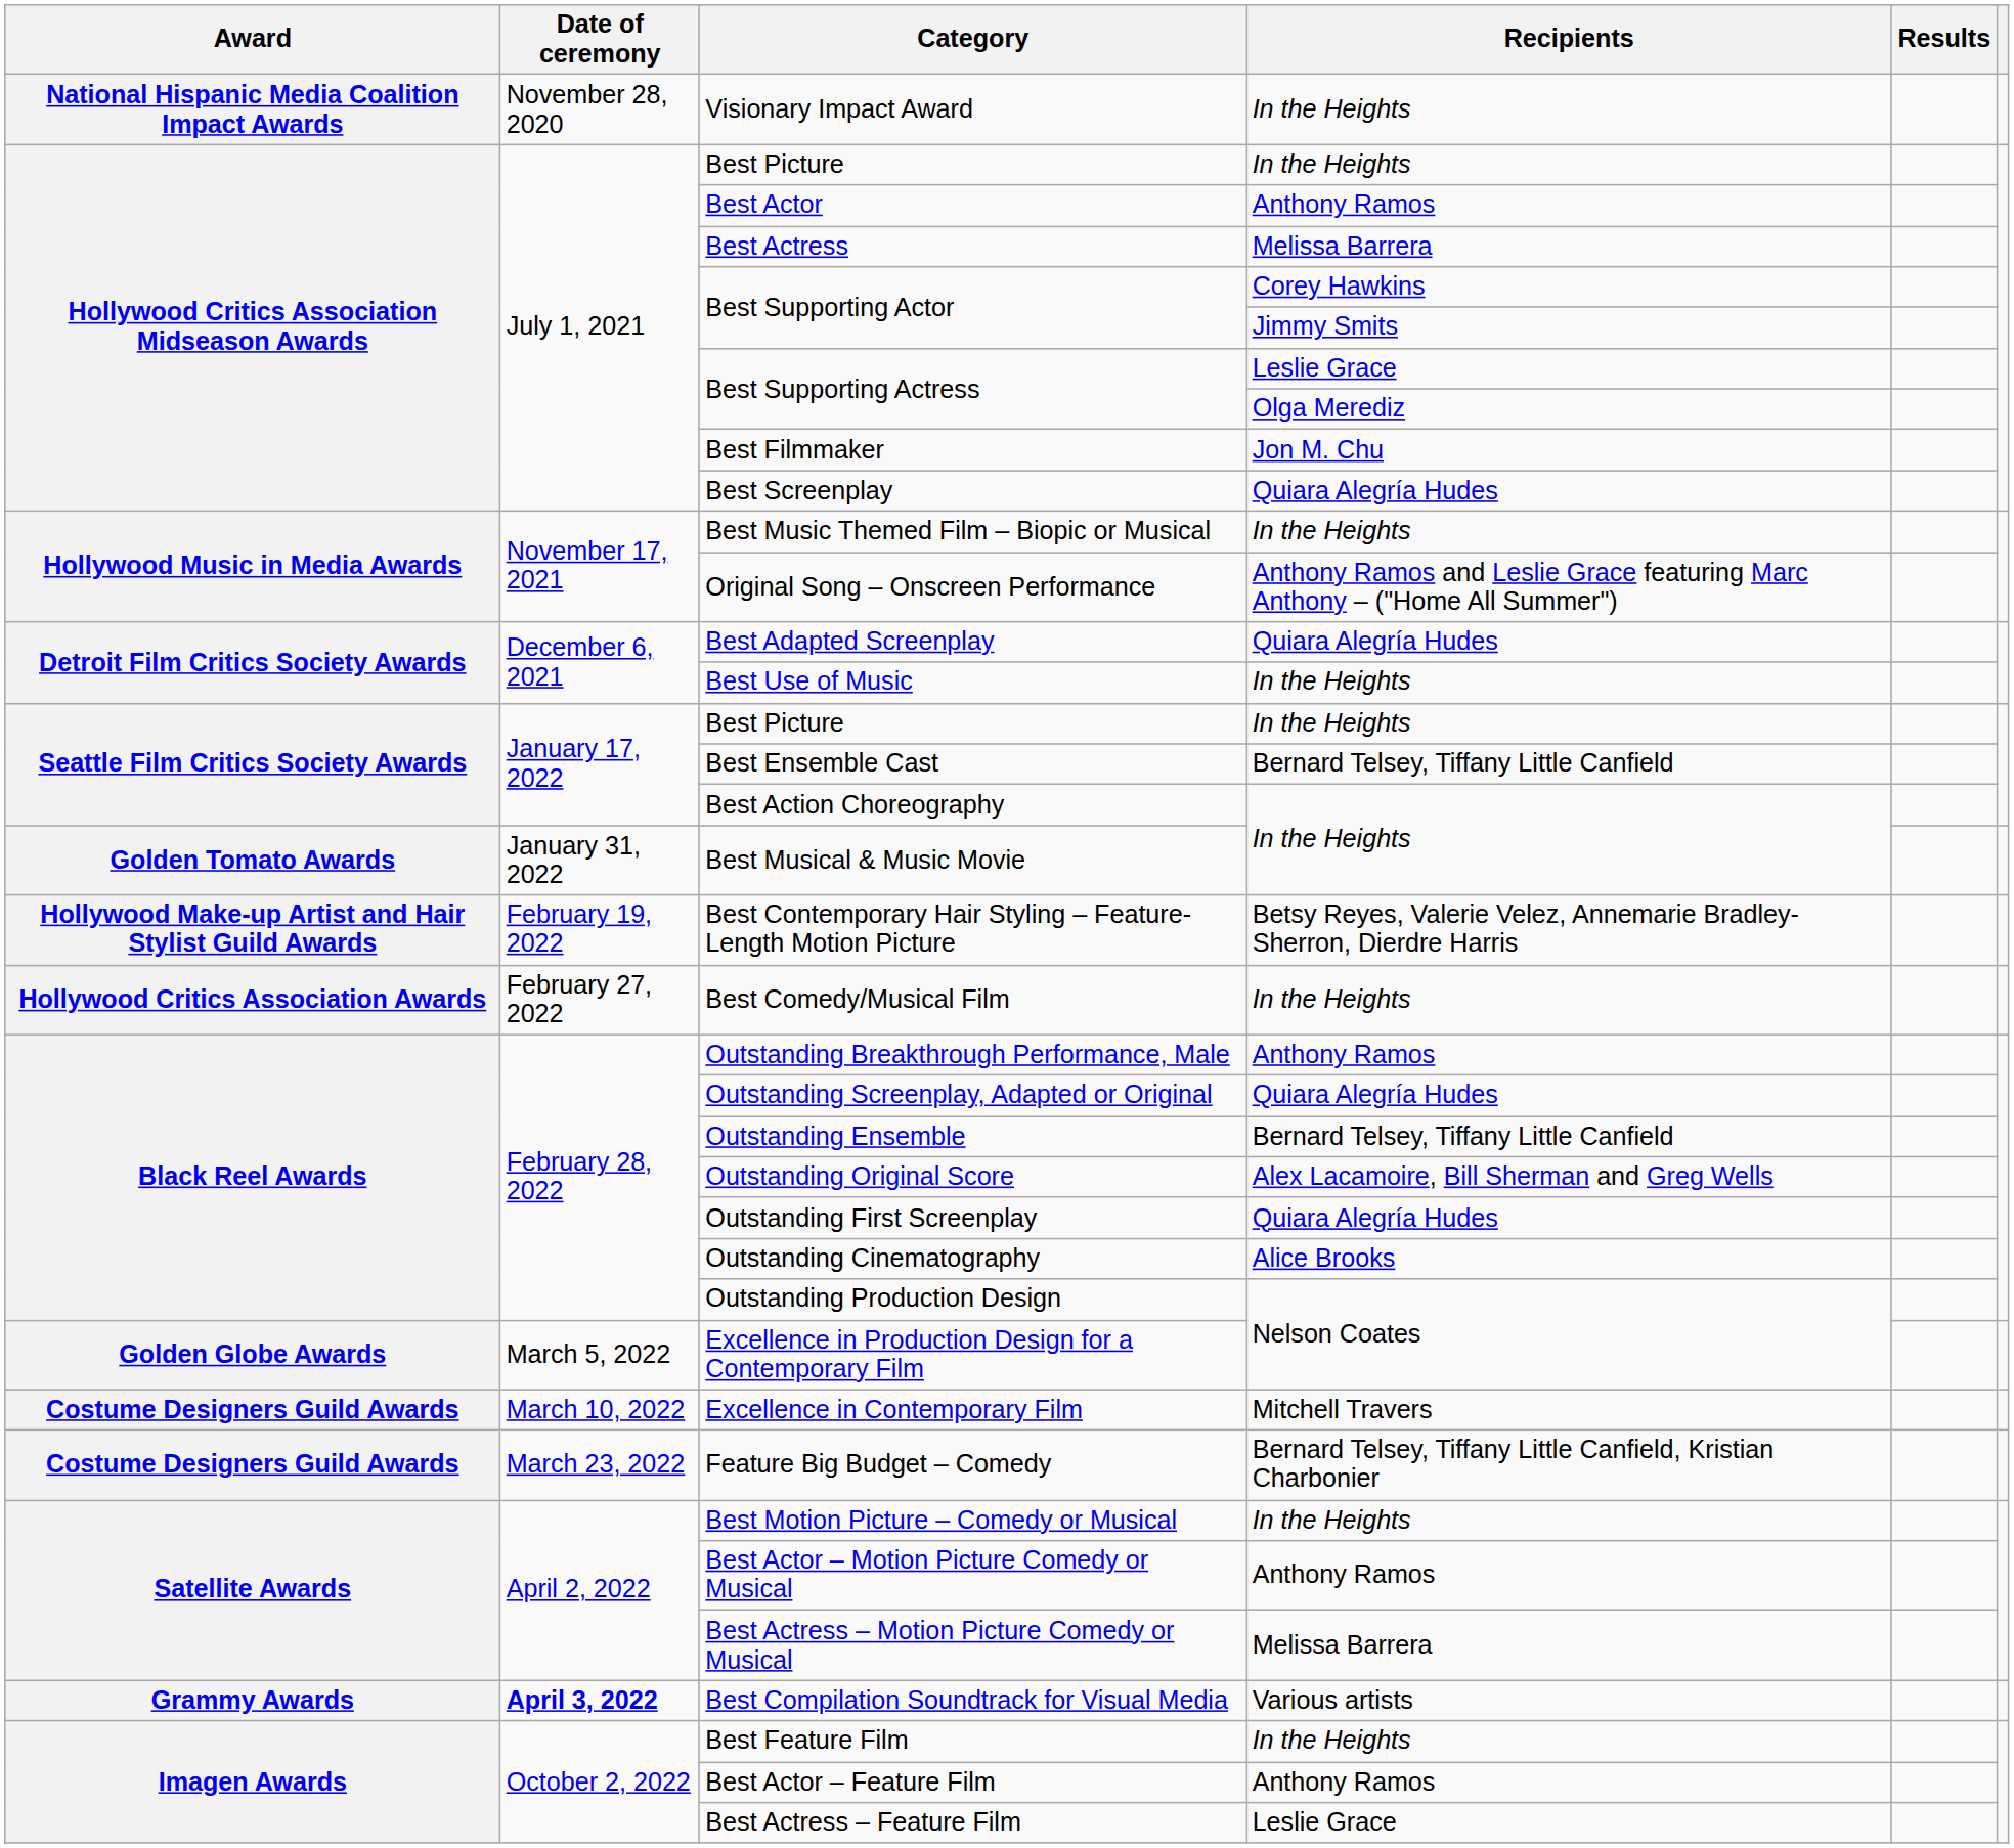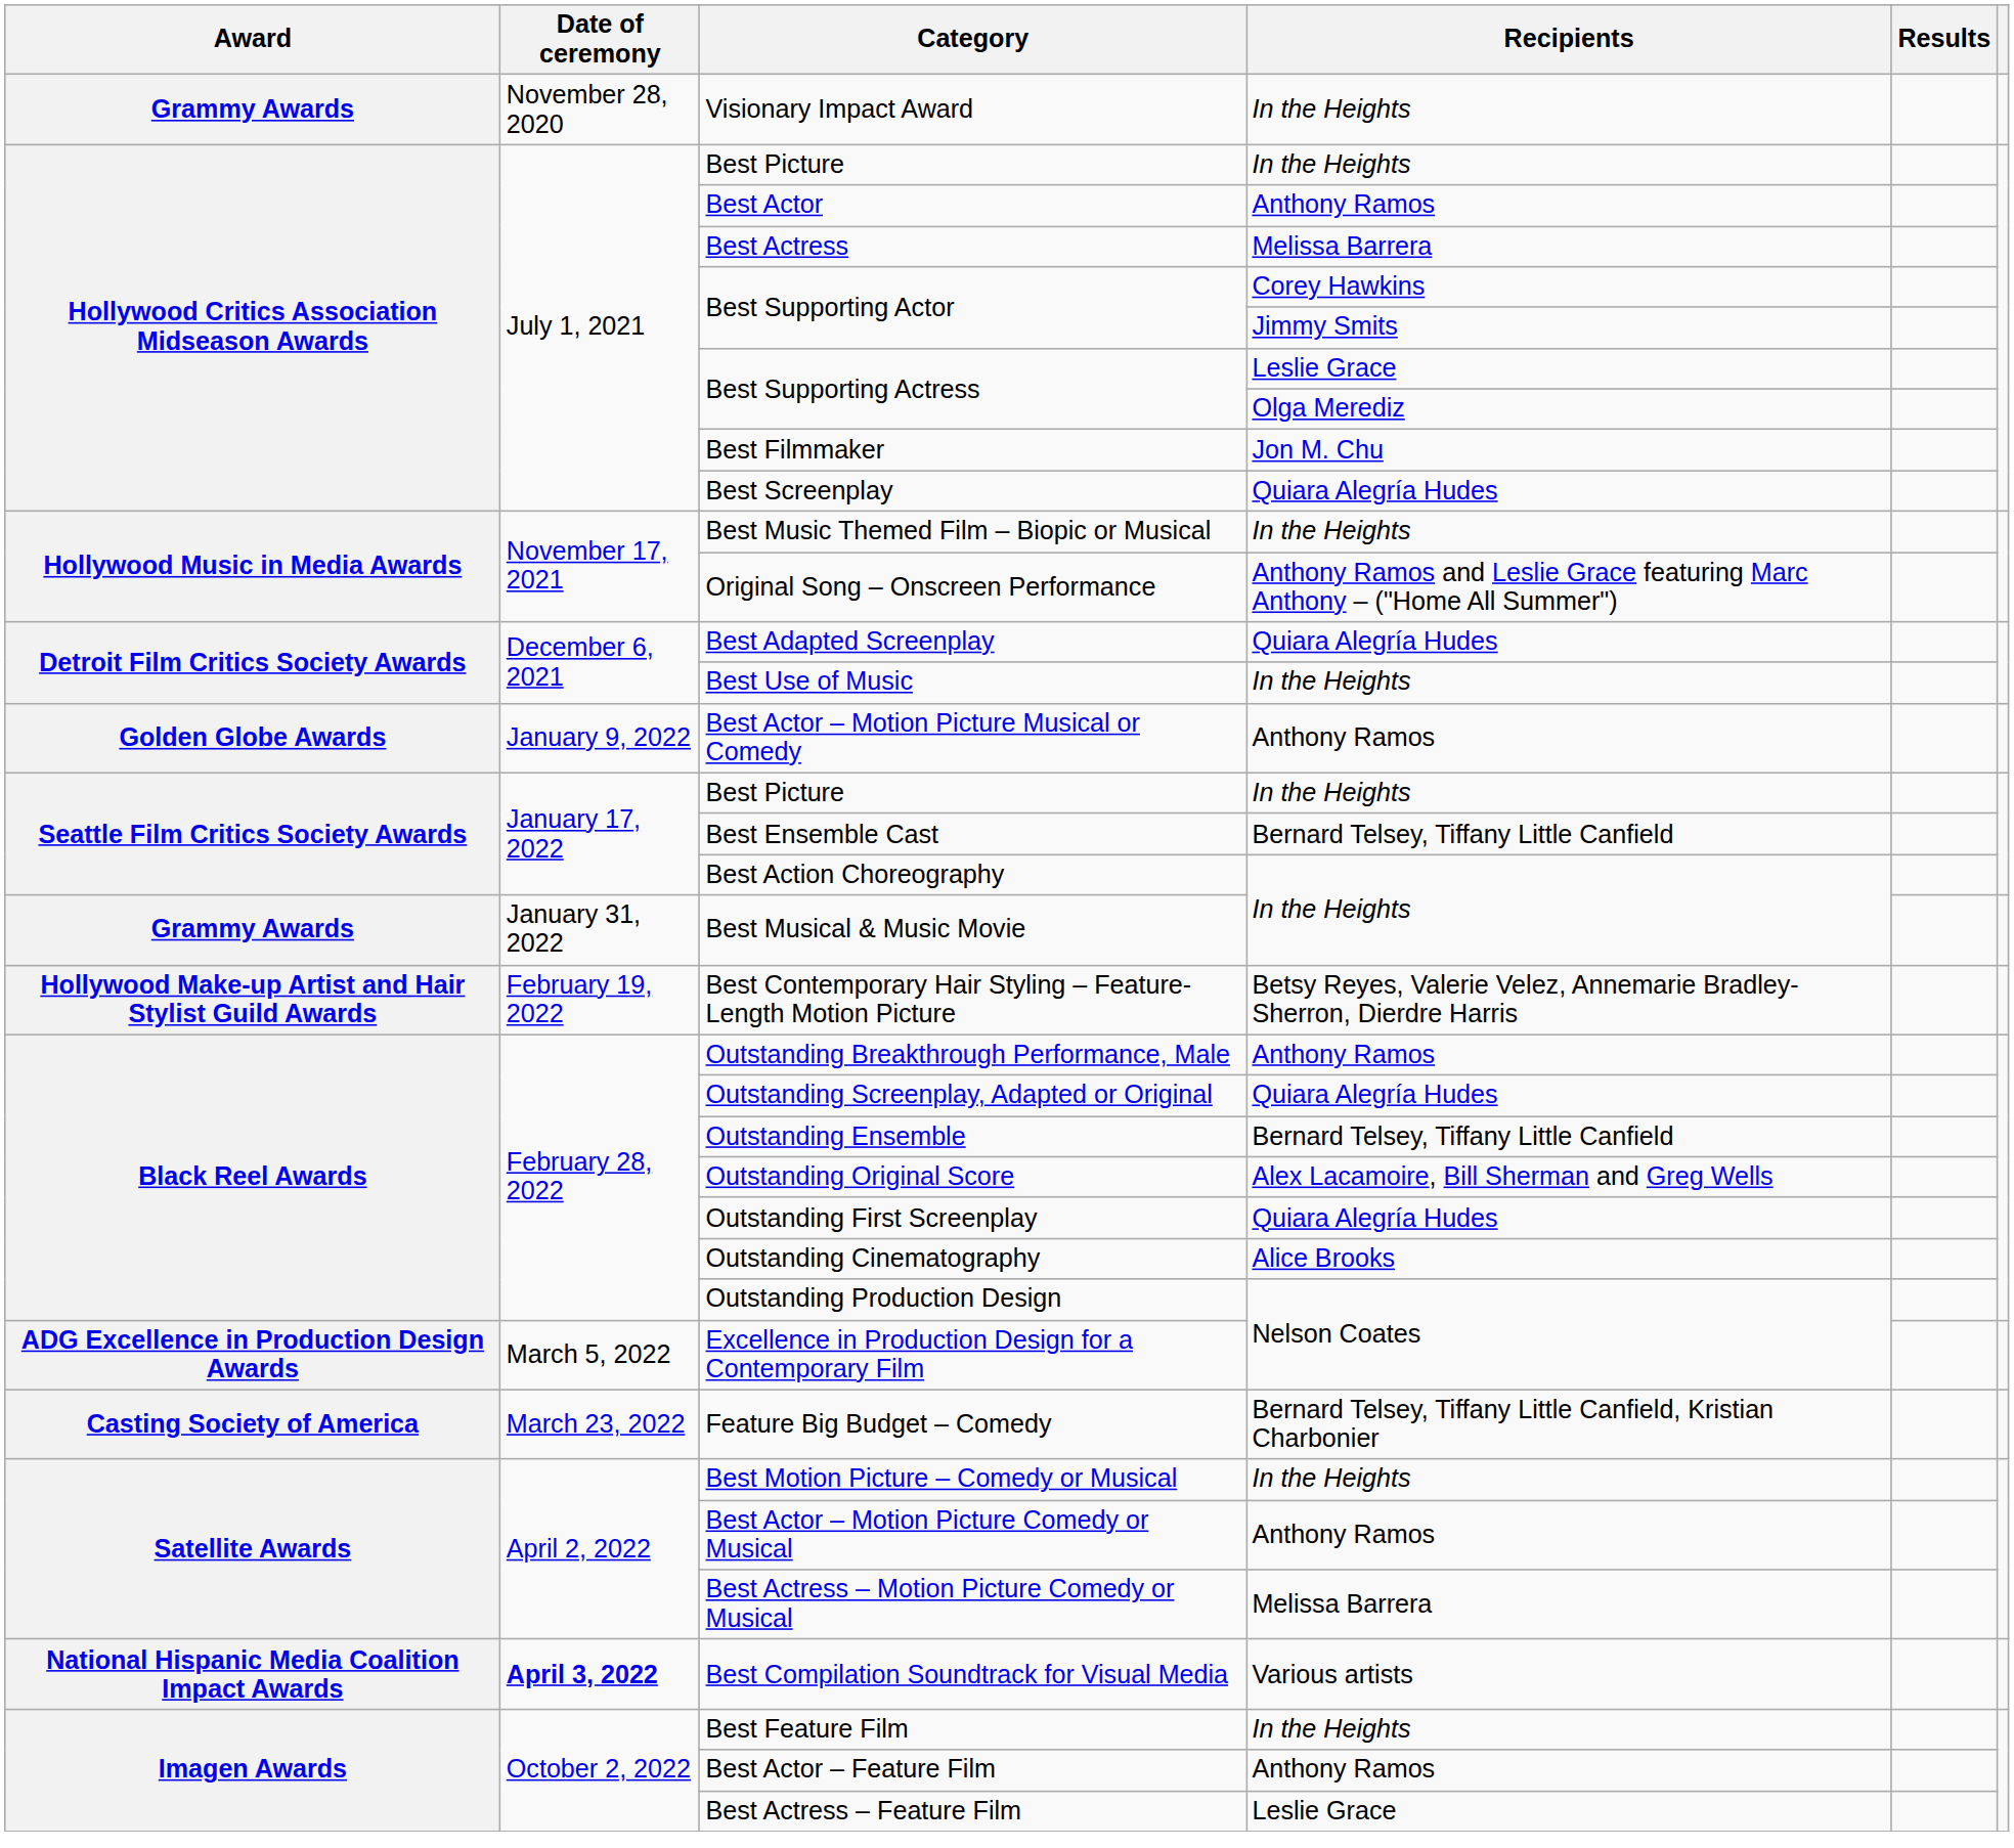 <table class="wikitable plainrowheaders">
 <tr>
 <th>Award</th>
 <th>Date of ceremony</th>
 <th>Category</th>
 <th>Recipients</th>
 <th>Results</th>
 <th></th>
 </tr>
 <tr>
-<th scope="row"><a href='#'>National Hispanic Media Coalition Impact Awards</a></th>
+<th scope="row"><a href='#'>Grammy Awards</a></th>
 <td>November 28, 2020</td>
 <td>Visionary Impact Award</td>
 <td><em>In the Heights</em></td>
 <td></td>
 <td align="center"></td>
 </tr>
 <tr>
 <th scope="row" rowspan="9"><a href='#'>Hollywood Critics Association Midseason Awards</a></th>
 <td rowspan="9">July 1, 2021</td>
 <td>Best Picture</td>
 <td><em>In the Heights</em></td>
 <td></td>
 <td rowspan="9" align="center"></td>
 </tr>
 <tr>
 <td><a href='#'>Best Actor</a></td>
 <td><a href='#'>Anthony Ramos</a></td>
 <td></td>
 </tr>
 <tr>
 <td><a href='#'>Best Actress</a></td>
 <td><a href='#'>Melissa Barrera</a></td>
 <td></td>
 </tr>
 <tr>
 <td rowspan="2">Best Supporting Actor</td>
 <td><a href='#'>Corey Hawkins</a></td>
 <td></td>
 </tr>
 <tr>
 <td><a href='#'>Jimmy Smits</a></td>
 <td></td>
 </tr>
 <tr>
 <td rowspan="2">Best Supporting Actress</td>
 <td><a href='#'>Leslie Grace</a></td>
 <td></td>
 </tr>
 <tr>
 <td><a href='#'>Olga Merediz</a></td>
 <td></td>
 </tr>
 <tr>
 <td>Best Filmmaker</td>
 <td><a href='#'>Jon M. Chu</a></td>
 <td></td>
 </tr>
 <tr>
 <td>Best Screenplay</td>
 <td><a href='#'>Quiara Alegría Hudes</a></td>
 <td></td>
 </tr>
 <tr>
 <th scope="row" rowspan="2"><a href='#'>Hollywood Music in Media Awards</a></th>
 <td rowspan="2"><a href='#'>November 17, 2021</a></td>
 <td>Best Music Themed Film – Biopic or Musical</td>
 <td><em>In the Heights</em></td>
 <td></td>
 <td rowspan="2"  align="center"></td>
 </tr>
 <tr>
 <td>Original Song – Onscreen Performance</td>
 <td><a href='#'>Anthony Ramos</a> and <a href='#'>Leslie Grace</a> featuring <a href='#'>Marc Anthony</a> – ("Home All Summer")</td>
 <td></td>
 </tr>
 <tr>
 <th rowspan="2" scope="row"><a href='#'>Detroit Film Critics Society Awards</a></th>
 <td rowspan="2"><a href='#'>December 6, 2021</a></td>
 <td><a href='#'>Best Adapted Screenplay</a></td>
 <td><a href='#'>Quiara Alegría Hudes</a></td>
 <td></td>
 <td rowspan="2" align="center"></td>
 </tr>
 <tr>
 <td><a href='#'>Best Use of Music</a></td>
 <td><em>In the Heights</em></td>
 <td></td>
 </tr>
 <tr>
+<th scope="row"><a href='#'>Golden Globe Awards</a></th>
+<td><a href='#'>January 9, 2022</a></td>
+<td><a href='#'>Best Actor – Motion Picture Musical or Comedy</a></td>
+<td>Anthony Ramos</td>
+<td></td>
+<td align="center"></td>
+</tr>
+<tr>
 <th rowspan="3" scope="row"><a href='#'>Seattle Film Critics Society Awards</a></th>
 <td rowspan="3"><a href='#'>January 17, 2022</a></td>
 <td>Best Picture</td>
 <td><em>In the Heights</em></td>
 <td></td>
 <td rowspan="3" align="center"></td>
 </tr>
 <tr>
 <td>Best Ensemble Cast</td>
 <td>Bernard Telsey, Tiffany Little Canfield</td>
 <td></td>
 </tr>
 <tr>
 <td>Best Action Choreography</td>
 <td rowspan="2"><em>In the Heights</em></td>
 <td></td>
 </tr>
 <tr>
-<th scope="row"><a href='#'>Golden Tomato Awards</a></th>
+<th scope="row"><a href='#'>Grammy Awards</a></th>
 <td>January 31, 2022</td>
 <td>Best Musical & Music Movie</td>
 <td></td>
 <td align="center"></td>
 </tr>
 <tr>
 <th scope="row"><a href='#'>Hollywood Make-up Artist and Hair Stylist Guild Awards</a></th>
 <td><a href='#'>February 19, 2022</a></td>
 <td>Best Contemporary Hair Styling – Feature-Length Motion Picture</td>
 <td>Betsy Reyes, Valerie Velez, Annemarie Bradley-Sherron, Dierdre Harris</td>
-<td></td>
-<td align="center"></td>
-</tr>
-<tr>
-<th scope="row"><a href='#'>Hollywood Critics Association Awards</a></th>
-<td>February 27, 2022</td>
-<td>Best Comedy/Musical Film</td>
-<td><em>In the Heights</em></td>
 <td></td>
 <td align="center"></td>
 </tr>
 <tr>
 <th scope="row" rowspan="7"><a href='#'>Black Reel Awards</a></th>
 <td rowspan="7"><a href='#'>February 28, 2022</a></td>
 <td><a href='#'>Outstanding Breakthrough Performance, Male</a></td>
 <td><a href='#'>Anthony Ramos</a></td>
 <td></td>
 <td rowspan="7" align="center"><br></td>
 </tr>
 <tr>
 <td><a href='#'>Outstanding Screenplay, Adapted or Original</a></td>
 <td><a href='#'>Quiara Alegría Hudes</a></td>
 <td></td>
 </tr>
 <tr>
 <td><a href='#'>Outstanding Ensemble</a></td>
 <td>Bernard Telsey, Tiffany Little Canfield</td>
 <td></td>
 </tr>
 <tr>
 <td><a href='#'>Outstanding Original Score</a></td>
 <td><a href='#'>Alex Lacamoire</a>, <a href='#'>Bill Sherman</a> and <a href='#'>Greg Wells</a></td>
 <td></td>
 </tr>
 <tr>
 <td>Outstanding First Screenplay</td>
 <td><a href='#'>Quiara Alegría Hudes</a></td>
 <td></td>
 </tr>
 <tr>
 <td>Outstanding Cinematography</td>
 <td><a href='#'>Alice Brooks</a></td>
 <td></td>
 </tr>
 <tr>
 <td>Outstanding Production Design</td>
 <td rowspan="2">Nelson Coates</td>
 <td></td>
 </tr>
 <tr>
-<th scope="row"><a href='#'>Golden Globe Awards</a></th>
+<th scope="row"><a href='#'>ADG Excellence in Production Design Awards</a></th>
 <td>March 5, 2022</td>
 <td><a href='#'>Excellence in Production Design for a Contemporary Film</a></td>
 <td></td>
 <td align="center"></td>
 </tr>
 <tr>
-<th scope="row"><a href='#'>Costume Designers Guild Awards</a></th>
-<td><a href='#'>March 10, 2022</a></td>
-<td><a href='#'>Excellence in Contemporary Film</a></td>
-<td>Mitchell Travers</td>
-<td></td>
-<td align="center"></td>
-</tr>
-<tr>
-<th scope="row"><a href='#'>Costume Designers Guild Awards</a></th>
+<th scope="row"><a href='#'>Casting Society of America</a></th>
 <td><a href='#'>March 23, 2022</a></td>
 <td>Feature Big Budget – Comedy</td>
 <td>Bernard Telsey, Tiffany Little Canfield, Kristian Charbonier</td>
 <td></td>
 <td align="center"></td>
 </tr>
 <tr>
 <th rowspan="3" scope="row"><a href='#'>Satellite Awards</a></th>
 <td rowspan="3"><a href='#'>April 2, 2022</a></td>
 <td><a href='#'>Best Motion Picture – Comedy or Musical</a></td>
 <td><em>In the Heights</em></td>
 <td></td>
 <td rowspan="3" align="center"></td>
 </tr>
 <tr>
 <td><a href='#'>Best Actor – Motion Picture Comedy or Musical</a></td>
 <td>Anthony Ramos</td>
 <td></td>
 </tr>
 <tr>
 <td><a href='#'>Best Actress – Motion Picture Comedy or Musical</a></td>
 <td>Melissa Barrera</td>
 <td></td>
 </tr>
 <tr>
-<th scope="row"><a href='#'>Grammy Awards</a></th>
+<th scope="row"><a href='#'>National Hispanic Media Coalition Impact Awards</a></th>
 <td><strong><a href='#'>April 3, 2022</a></strong></td>
 <td><a href='#'>Best Compilation Soundtrack for Visual Media</a></td>
 <td>Various artists</td>
 <td></td>
 <td align="center"></td>
 </tr>
 <tr>
 <th rowspan="3" scope="row"><a href='#'>Imagen Awards</a></th>
 <td rowspan="3"><a href='#'>October 2, 2022</a></td>
 <td>Best Feature Film</td>
 <td><em>In the Heights</em></td>
 <td></td>
 <td rowspan="3" align="center"></td>
 </tr>
 <tr>
 <td>Best Actor – Feature Film</td>
 <td>Anthony Ramos</td>
 <td></td>
 </tr>
 <tr>
 <td>Best Actress – Feature Film</td>
 <td>Leslie Grace</td>
 <td></td>
 </tr>
 </table>
